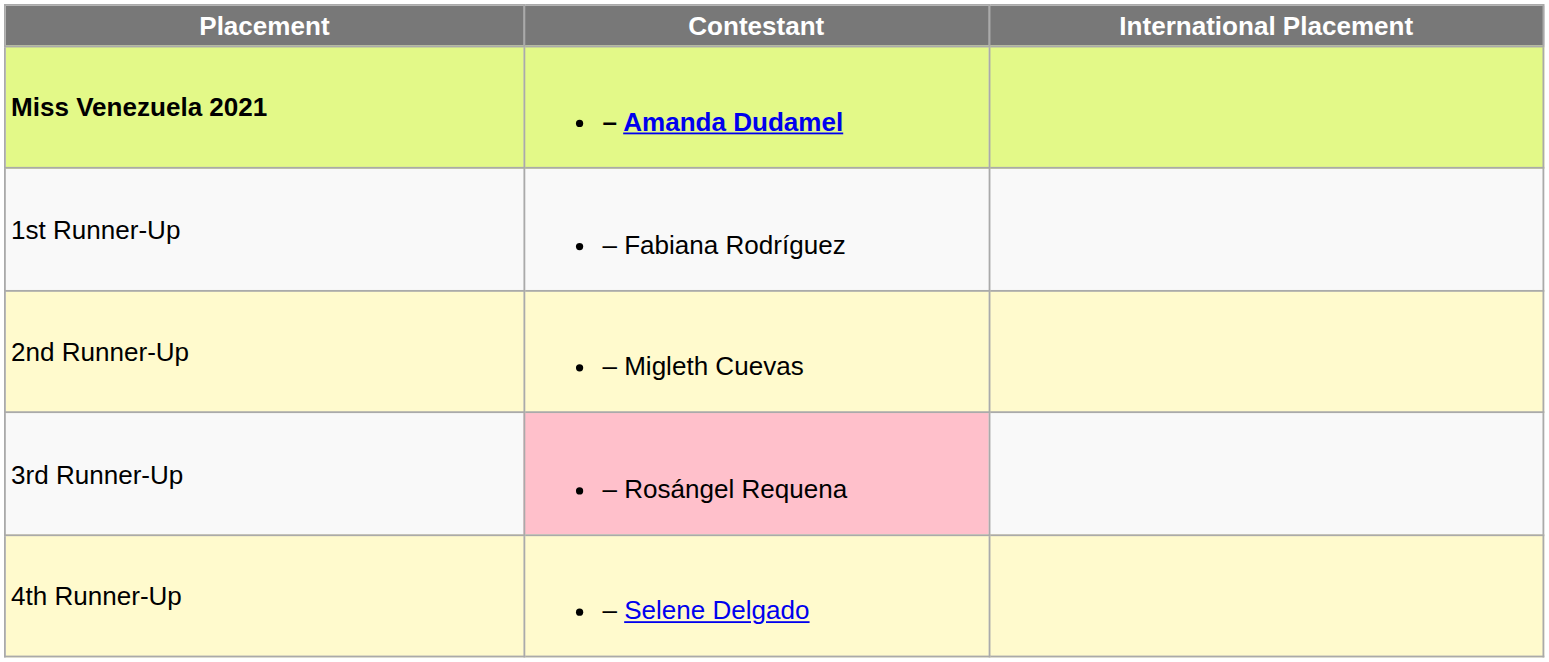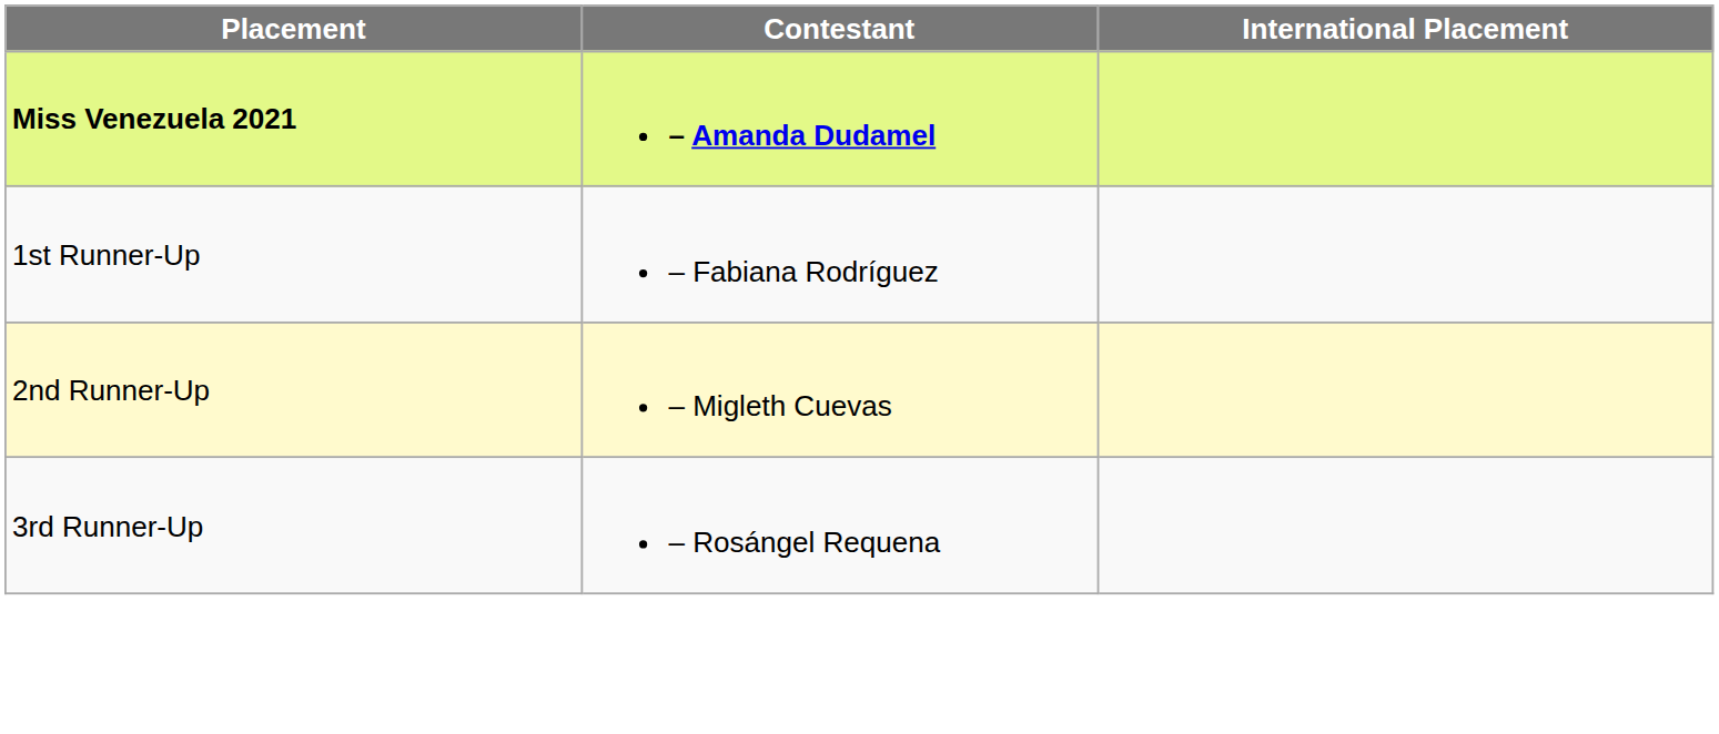 <table class="wikitable sortable" style="font-size: 90%;">
 <tr>
 <th width="280" style="background-color:#787878;color:#FFFFFF;">Placement</th>
 <th width="250" style="background-color:#787878;color:#FFFFFF;">Contestant</th>
 <th width="300" style="background-color:#787878;color:#FFFFFF;">International Placement</th>
 </tr>
 <tr style="background-color:#E3F988;">
 <td><strong>Miss Venezuela 2021</strong></td>
 <td><br><ul><li><strong> – <a href='#'>Amanda Dudamel</a></strong></li></ul></td>
 <td></td>
 </tr>
 <tr>
 <td>1st Runner-Up</td>
 <td><br><ul><li> – Fabiana Rodríguez</li></ul></td>
 </tr>
 <tr style="background-color:#FFFACD;">
 <td>2nd Runner-Up</td>
 <td><br><ul><li> – Migleth Cuevas<br></li></ul></td>
 <td></td>
 </tr>
 <tr>
 <td>3rd Runner-Up</td>
-<td style="background: pink;"><br><ul><li> – Rosángel Requena</li></ul></td>
-</tr>
-<tr style="background-color:#FFFACD;">
-<td>4th Runner-Up</td>
-<td><br><ul><li> – <a href='#'>Selene Delgado</a><br></li></ul></td>
-<td></td>
+<td><br><ul><li> – Rosángel Requena</li></ul></td>
 </tr>
 </table>
